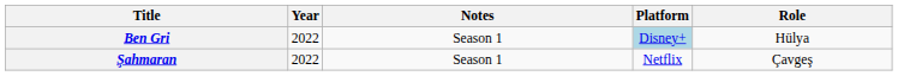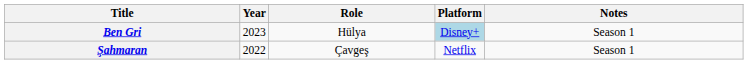 <table class="wikitable sortable plainrowheaders" style="text-align: center;">
 <tr>
 <th scope="col" style="width: 20em;">Title</th>
 <th scope="col">Year</th>
+<th scope="col" style="width: 14em;">Role</th>
+<th>Platform</th>
 <th scope="col" style="width: 22em;" class="unsortable">Notes</th>
-<th>Platform</th>
-<th scope="col" style="width: 14em;">Role</th>
 </tr>
 <tr>
 <th scope="row"><em><a href='#'>Ben Gri</a></em></th>
-<td>2022</td>
+<td>2023</td>
+<td>Hülya</td>
+<td style="background: lightblue;"><a href='#'>Disney+</a></td>
 <td>Season 1</td>
-<td style="background: lightblue;"><a href='#'>Disney+</a></td>
-<td>Hülya</td>
 </tr>
 <tr>
 <th scope="row"><em><a href='#'>Şahmaran</a></em></th>
 <td>2022</td>
+<td>Çavgeş</td>
+<td><a href='#'>Netflix</a></td>
 <td>Season 1</td>
-<td><a href='#'>Netflix</a></td>
-<td>Çavgeş</td>
 </tr>
 </table>
